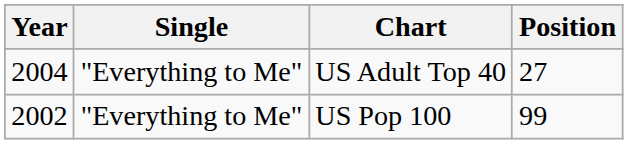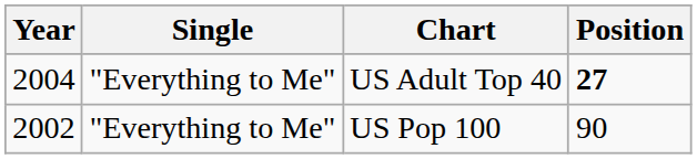 <table class="wikitable">
 <tr>
 <th>Year</th>
 <th>Single</th>
 <th>Chart</th>
 <th>Position</th>
 </tr>
 <tr>
 <td>2004</td>
 <td>"Everything to Me"</td>
 <td>US Adult Top 40</td>
-<td>27</td>
+<td><strong>27</strong></td>
 </tr>
 <tr>
 <td>2002</td>
 <td>"Everything to Me"</td>
 <td>US Pop 100</td>
-<td>99</td>
+<td>90</td>
 </tr>
 </table>
